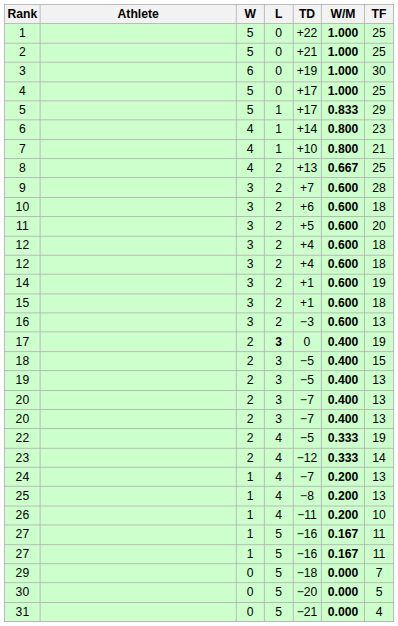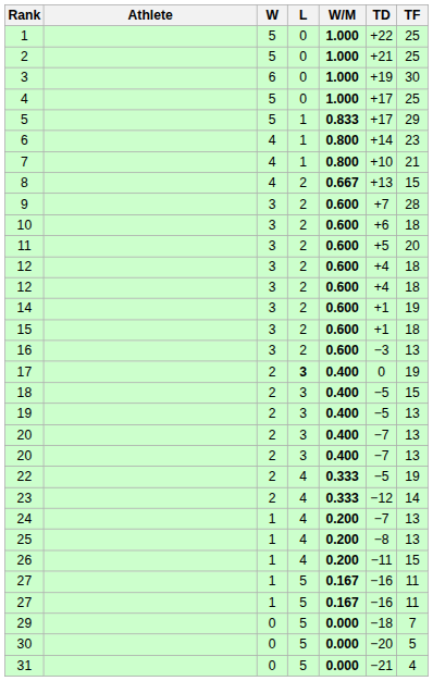 <table class=wikitable style="text-align:center">
 <tr>
 <th width=40>Rank</th>
 <th width=250>Athlete</th>
 <th width=30>W</th>
 <th width=30>L</th>
+<th width=50>W/M</th>
 <th width=30>TD</th>
-<th width=50>W/M</th>
 <th width=30>TF</th>
 </tr>
 <tr bgcolor="ccffcc">
 <td>1</td>
 <td align=left></td>
 <td>5</td>
 <td>0</td>
+<td><strong>1.000</strong></td>
 <td>+22</td>
-<td><strong>1.000</strong></td>
 <td>25</td>
 </tr>
 <tr bgcolor="ccffcc">
 <td>2</td>
 <td align=left></td>
 <td>5</td>
 <td>0</td>
+<td><strong>1.000</strong></td>
 <td>+21</td>
-<td><strong>1.000</strong></td>
 <td>25</td>
 </tr>
 <tr bgcolor="ccffcc">
 <td>3</td>
 <td align=left></td>
 <td>6</td>
 <td>0</td>
+<td><strong>1.000</strong></td>
 <td>+19</td>
-<td><strong>1.000</strong></td>
 <td>30</td>
 </tr>
 <tr bgcolor="ccffcc">
 <td>4</td>
 <td align=left></td>
 <td>5</td>
 <td>0</td>
+<td><strong>1.000</strong></td>
 <td>+17</td>
-<td><strong>1.000</strong></td>
 <td>25</td>
 </tr>
 <tr bgcolor="ccffcc">
 <td>5</td>
 <td align=left></td>
 <td>5</td>
 <td>1</td>
+<td><strong>0.833</strong></td>
 <td>+17</td>
-<td><strong>0.833</strong></td>
 <td>29</td>
 </tr>
 <tr bgcolor="ccffcc">
 <td>6</td>
 <td align=left></td>
 <td>4</td>
 <td>1</td>
+<td><strong>0.800</strong></td>
 <td>+14</td>
-<td><strong>0.800</strong></td>
 <td>23</td>
 </tr>
 <tr bgcolor="ccffcc">
 <td>7</td>
 <td align=left></td>
 <td>4</td>
 <td>1</td>
+<td><strong>0.800</strong></td>
 <td>+10</td>
-<td><strong>0.800</strong></td>
 <td>21</td>
 </tr>
 <tr bgcolor="ccffcc">
 <td>8</td>
 <td align=left></td>
 <td>4</td>
 <td>2</td>
+<td><strong>0.667</strong></td>
 <td>+13</td>
-<td><strong>0.667</strong></td>
-<td>25</td>
+<td>15</td>
 </tr>
 <tr bgcolor="ccffcc">
 <td>9</td>
 <td align=left></td>
 <td>3</td>
 <td>2</td>
+<td><strong>0.600</strong></td>
 <td>+7</td>
-<td><strong>0.600</strong></td>
 <td>28</td>
 </tr>
 <tr bgcolor="ccffcc">
 <td>10</td>
 <td align=left></td>
 <td>3</td>
 <td>2</td>
+<td><strong>0.600</strong></td>
 <td>+6</td>
-<td><strong>0.600</strong></td>
 <td>18</td>
 </tr>
 <tr bgcolor="ccffcc">
 <td>11</td>
 <td align=left></td>
 <td>3</td>
 <td>2</td>
+<td><strong>0.600</strong></td>
 <td>+5</td>
-<td><strong>0.600</strong></td>
 <td>20</td>
 </tr>
 <tr bgcolor="ccffcc">
 <td>12</td>
 <td align=left></td>
 <td>3</td>
 <td>2</td>
+<td><strong>0.600</strong></td>
 <td>+4</td>
-<td><strong>0.600</strong></td>
 <td>18</td>
 </tr>
 <tr bgcolor="ccffcc">
 <td>12</td>
 <td align=left></td>
 <td>3</td>
 <td>2</td>
+<td><strong>0.600</strong></td>
 <td>+4</td>
-<td><strong>0.600</strong></td>
 <td>18</td>
 </tr>
 <tr bgcolor="ccffcc">
 <td>14</td>
 <td align=left></td>
 <td>3</td>
 <td>2</td>
+<td><strong>0.600</strong></td>
 <td>+1</td>
-<td><strong>0.600</strong></td>
 <td>19</td>
 </tr>
 <tr bgcolor="ccffcc">
 <td>15</td>
 <td align=left></td>
 <td>3</td>
 <td>2</td>
+<td><strong>0.600</strong></td>
 <td>+1</td>
-<td><strong>0.600</strong></td>
 <td>18</td>
 </tr>
 <tr bgcolor="ccffcc">
 <td>16</td>
 <td align=left></td>
 <td>3</td>
 <td>2</td>
+<td><strong>0.600</strong></td>
 <td>−3</td>
-<td><strong>0.600</strong></td>
 <td>13</td>
 </tr>
 <tr bgcolor="ccffcc">
 <td>17</td>
 <td align=left></td>
 <td>2</td>
 <td><strong>3</strong></td>
+<td><strong>0.400</strong></td>
 <td>0</td>
-<td><strong>0.400</strong></td>
 <td>19</td>
 </tr>
 <tr bgcolor="ccffcc">
 <td>18</td>
 <td align=left></td>
 <td>2</td>
 <td>3</td>
+<td><strong>0.400</strong></td>
 <td>−5</td>
-<td><strong>0.400</strong></td>
 <td>15</td>
 </tr>
 <tr bgcolor="ccffcc">
 <td>19</td>
 <td align=left></td>
 <td>2</td>
 <td>3</td>
+<td><strong>0.400</strong></td>
 <td>−5</td>
-<td><strong>0.400</strong></td>
 <td>13</td>
 </tr>
 <tr bgcolor="ccffcc">
 <td>20</td>
 <td align=left></td>
 <td>2</td>
 <td>3</td>
+<td><strong>0.400</strong></td>
 <td>−7</td>
-<td><strong>0.400</strong></td>
 <td>13</td>
 </tr>
 <tr bgcolor="ccffcc">
 <td>20</td>
 <td align=left></td>
 <td>2</td>
 <td>3</td>
+<td><strong>0.400</strong></td>
 <td>−7</td>
-<td><strong>0.400</strong></td>
 <td>13</td>
 </tr>
 <tr bgcolor="ccffcc">
 <td>22</td>
 <td align=left></td>
 <td>2</td>
 <td>4</td>
+<td><strong>0.333</strong></td>
 <td>−5</td>
-<td><strong>0.333</strong></td>
 <td>19</td>
 </tr>
 <tr bgcolor="ccffcc">
 <td>23</td>
 <td align=left></td>
 <td>2</td>
 <td>4</td>
+<td><strong>0.333</strong></td>
 <td>−12</td>
-<td><strong>0.333</strong></td>
 <td>14</td>
 </tr>
 <tr bgcolor="ccffcc">
 <td>24</td>
 <td align=left></td>
 <td>1</td>
 <td>4</td>
+<td><strong>0.200</strong></td>
 <td>−7</td>
-<td><strong>0.200</strong></td>
 <td>13</td>
 </tr>
 <tr bgcolor="ccffcc">
 <td>25</td>
 <td align=left></td>
 <td>1</td>
 <td>4</td>
+<td><strong>0.200</strong></td>
 <td>−8</td>
-<td><strong>0.200</strong></td>
 <td>13</td>
 </tr>
 <tr bgcolor="ccffcc">
 <td>26</td>
 <td align=left></td>
 <td>1</td>
 <td>4</td>
+<td><strong>0.200</strong></td>
 <td>−11</td>
-<td><strong>0.200</strong></td>
-<td>10</td>
+<td>15</td>
 </tr>
 <tr bgcolor="ccffcc">
 <td>27</td>
 <td align=left></td>
 <td>1</td>
 <td>5</td>
+<td><strong>0.167</strong></td>
 <td>−16</td>
-<td><strong>0.167</strong></td>
 <td>11</td>
 </tr>
 <tr bgcolor="ccffcc">
 <td>27</td>
 <td align=left></td>
 <td>1</td>
 <td>5</td>
+<td><strong>0.167</strong></td>
 <td>−16</td>
-<td><strong>0.167</strong></td>
 <td>11</td>
 </tr>
 <tr bgcolor="ccffcc">
 <td>29</td>
 <td align=left></td>
 <td>0</td>
 <td>5</td>
+<td><strong>0.000</strong></td>
 <td>−18</td>
-<td><strong>0.000</strong></td>
 <td>7</td>
 </tr>
 <tr bgcolor="ccffcc">
 <td>30</td>
 <td align=left></td>
 <td>0</td>
 <td>5</td>
+<td><strong>0.000</strong></td>
 <td>−20</td>
-<td><strong>0.000</strong></td>
 <td>5</td>
 </tr>
 <tr bgcolor="ccffcc">
 <td>31</td>
 <td align=left></td>
 <td>0</td>
 <td>5</td>
+<td><strong>0.000</strong></td>
 <td>−21</td>
-<td><strong>0.000</strong></td>
 <td>4</td>
 </tr>
 </table>
